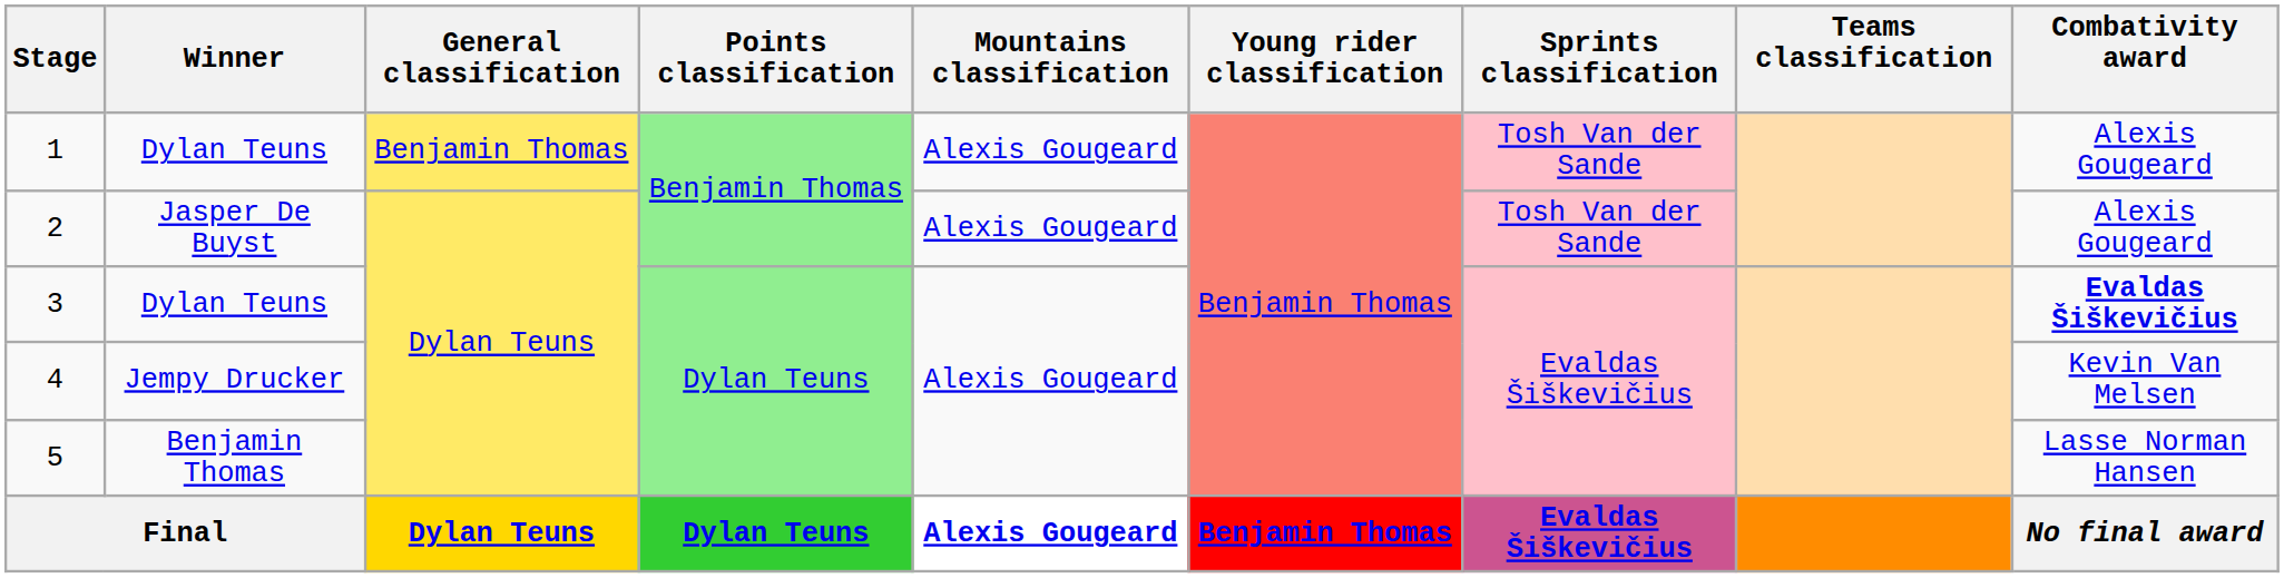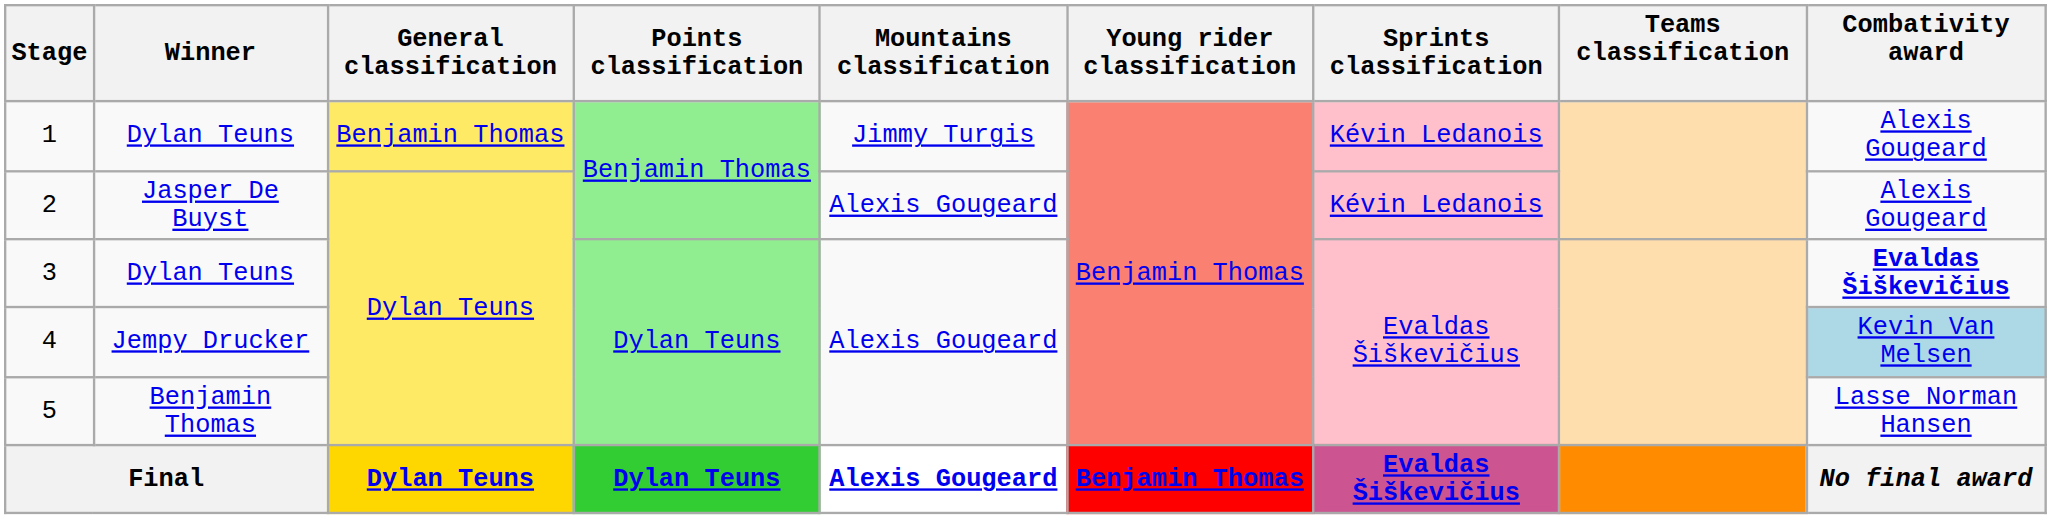 <table class="wikitable" style="text-align: center; font-size:smaller;">
 <tr style="background:#efefef;">
 <th style="width:2%;">Stage</th>
 <th style="width:12.25%;">Winner</th>
 <th style="width:12.25%;">General classification<br></th>
 <th style="width:12.25%;">Points classification<br></th>
 <th style="width:12.25%;">Mountains classification<br></th>
 <th style="width:12.25%;">Young rider classification<br></th>
 <th style="width:12.25%;">Sprints classification<br></th>
 <th style="width:12.25%;">Teams classification<br> </th>
 <th style="width:12.25%;">Combativity award<br> </th>
 </tr>
 <tr>
 <td scope=row>1</td>
 <td><a href='#'>Dylan Teuns</a></td>
 <td style="background:#FFEA66;"><a href='#'>Benjamin Thomas</a></td>
 <td style="background:lightgreen;" rowspan=2><a href='#'>Benjamin Thomas</a></td>
-<td style="background:offwhite;"><a href='#'>Alexis Gougeard</a></td>
+<td style="background:offwhite;"><a href='#'>Jimmy Turgis</a></td>
 <td style="background:salmon;" rowspan=5><a href='#'>Benjamin Thomas</a></td>
-<td style="background:pink;"><a href='#'>Tosh Van der Sande</a></td>
+<td style="background:pink;"><a href='#'>Kévin Ledanois</a></td>
 <td style="background:navajowhite;" rowspan=2></td>
 <td><a href='#'>Alexis Gougeard</a></td>
 </tr>
 <tr>
 <td scope=row>2</td>
 <td><a href='#'>Jasper De Buyst</a></td>
 <td style="background:#FFEA66;" rowspan=4><a href='#'>Dylan Teuns</a></td>
 <td style="background:offwhite;"><a href='#'>Alexis Gougeard</a></td>
-<td style="background:pink;"><a href='#'>Tosh Van der Sande</a></td>
+<td style="background:pink;"><a href='#'>Kévin Ledanois</a></td>
 <td><a href='#'>Alexis Gougeard</a></td>
 </tr>
 <tr>
 <td scope=row>3</td>
 <td><a href='#'>Dylan Teuns</a></td>
 <td style="background:lightgreen;" rowspan=3><a href='#'>Dylan Teuns</a></td>
 <td style="background:offwhite;" rowspan=3><a href='#'>Alexis Gougeard</a></td>
 <td style="background:pink;" rowspan=3><a href='#'>Evaldas Šiškevičius</a></td>
 <td style="background:navajowhite;" rowspan=3></td>
 <td><strong><a href='#'>Evaldas Šiškevičius</a></strong></td>
 </tr>
 <tr>
 <td scope=row>4</td>
 <td><a href='#'>Jempy Drucker</a></td>
-<td><a href='#'>Kevin Van Melsen</a></td>
+<td style="background: lightblue;"><a href='#'>Kevin Van Melsen</a></td>
 </tr>
 <tr>
 <td scope=row>5</td>
 <td><a href='#'>Benjamin Thomas</a></td>
 <td><a href='#'>Lasse Norman Hansen</a></td>
 </tr>
 <tr>
 <th colspan=2>Final</th>
 <th style="background:gold"><a href='#'>Dylan Teuns</a></th>
 <th style="background:limegreen"><a href='#'>Dylan Teuns</a></th>
 <th style="background:white;"><a href='#'>Alexis Gougeard</a></th>
 <th style="background:red"><a href='#'>Benjamin Thomas</a></th>
 <th style="background:#cc5490"><a href='#'>Evaldas Šiškevičius</a></th>
 <th style="background:#FF8C00;"></th>
 <th><em>No final award</em></th>
 </tr>
 </table>
